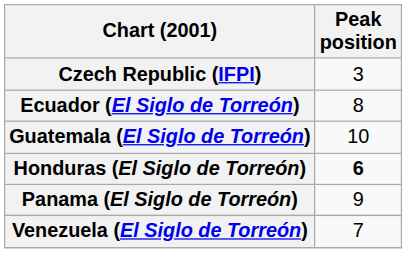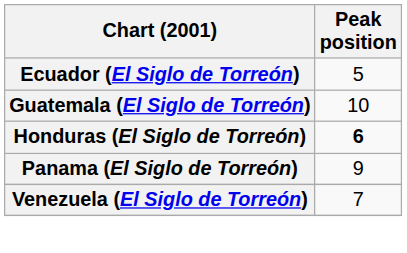 <table class="wikitable sortable plainrowheaders">
 <tr>
 <th scope="col">Chart (2001)</th>
 <th scope="col">Peak<br>position</th>
 </tr>
 <tr>
-<th scope="row">Czech Republic (<a href='#'>IFPI</a>)</th>
-<td align="center">3</td>
-</tr>
-<tr>
 <th scope="row">Ecuador (<em><a href='#'>El Siglo de Torreón</a></em>)</th>
-<td align="center">8</td>
+<td align="center">5</td>
 </tr>
 <tr>
 <th scope="row">Guatemala (<em><a href='#'>El Siglo de Torreón</a></em>)</th>
 <td align="center">10</td>
 </tr>
 <tr>
 <th scope="row">Honduras (<em>El Siglo de Torreón</em>)</th>
 <td align="center"><strong>6</strong></td>
 </tr>
 <tr>
 <th scope="row">Panama (<em>El Siglo de Torreón</em>)</th>
 <td align="center">9</td>
 </tr>
 <tr>
 </tr>
 <tr>
 </tr>
 <tr>
 <th scope="row">Venezuela (<em><a href='#'>El Siglo de Torreón</a></em>)</th>
 <td align="center">7</td>
 </tr>
 <tr>
 </tr>
 </table>
